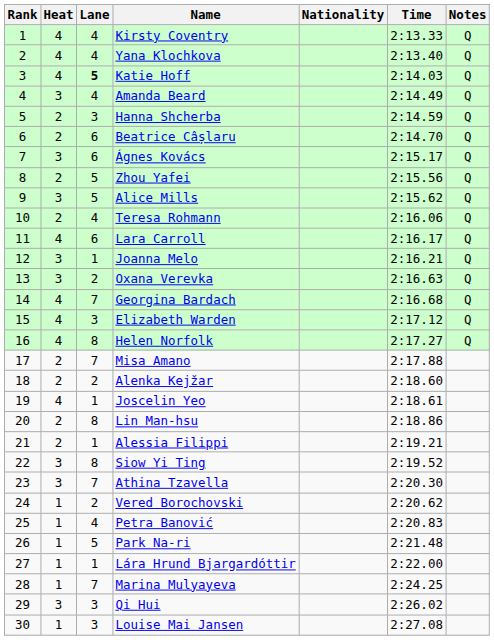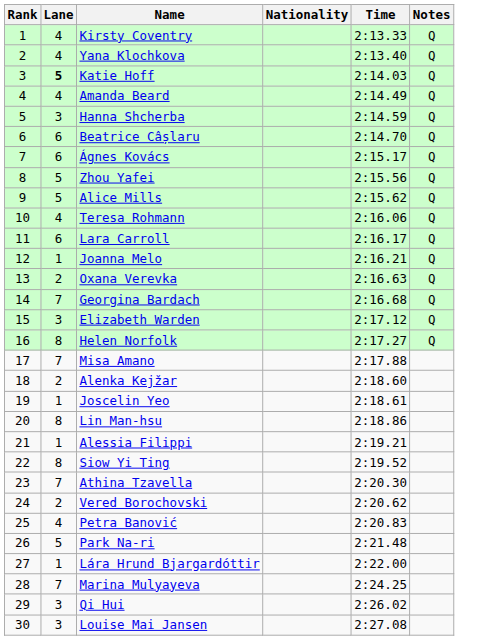 <table class="wikitable sortable" style="text-align:center">
 <tr>
 <th>Rank</th>
-<th>Heat</th>
 <th>Lane</th>
 <th>Name</th>
 <th>Nationality</th>
 <th>Time</th>
 <th>Notes</th>
 </tr>
 <tr bgcolor=#ccffcc>
 <td>1</td>
 <td>4</td>
-<td>4</td>
 <td align=left><a href='#'>Kirsty Coventry</a></td>
 <td align=left></td>
 <td>2:13.33</td>
 <td>Q</td>
 </tr>
 <tr bgcolor=#ccffcc>
 <td>2</td>
 <td>4</td>
-<td>4</td>
 <td align=left><a href='#'>Yana Klochkova</a></td>
 <td align=left></td>
 <td>2:13.40</td>
 <td>Q</td>
 </tr>
 <tr bgcolor=#ccffcc>
 <td>3</td>
-<td>4</td>
 <td><strong>5</strong></td>
 <td align=left><a href='#'>Katie Hoff</a></td>
 <td align=left></td>
 <td>2:14.03</td>
 <td>Q</td>
 </tr>
 <tr bgcolor=#ccffcc>
 <td>4</td>
-<td>3</td>
 <td>4</td>
 <td align=left><a href='#'>Amanda Beard</a></td>
 <td align=left></td>
 <td>2:14.49</td>
 <td>Q</td>
 </tr>
 <tr bgcolor=#ccffcc>
 <td>5</td>
-<td>2</td>
 <td>3</td>
 <td align=left><a href='#'>Hanna Shcherba</a></td>
 <td align=left></td>
 <td>2:14.59</td>
 <td>Q</td>
 </tr>
 <tr bgcolor=#ccffcc>
 <td>6</td>
-<td>2</td>
 <td>6</td>
 <td align=left><a href='#'>Beatrice Câșlaru</a></td>
 <td align=left></td>
 <td>2:14.70</td>
 <td>Q</td>
 </tr>
 <tr bgcolor=#ccffcc>
 <td>7</td>
-<td>3</td>
 <td>6</td>
 <td align=left><a href='#'>Ágnes Kovács</a></td>
 <td align=left></td>
 <td>2:15.17</td>
 <td>Q</td>
 </tr>
 <tr bgcolor=#ccffcc>
 <td>8</td>
-<td>2</td>
 <td>5</td>
 <td align=left><a href='#'>Zhou Yafei</a></td>
 <td align=left></td>
 <td>2:15.56</td>
 <td>Q</td>
 </tr>
 <tr bgcolor=#ccffcc>
 <td>9</td>
-<td>3</td>
 <td>5</td>
 <td align=left><a href='#'>Alice Mills</a></td>
 <td align=left></td>
 <td>2:15.62</td>
 <td>Q</td>
 </tr>
 <tr bgcolor=#ccffcc>
 <td>10</td>
-<td>2</td>
 <td>4</td>
 <td align=left><a href='#'>Teresa Rohmann</a></td>
 <td align=left></td>
 <td>2:16.06</td>
 <td>Q</td>
 </tr>
 <tr bgcolor=#ccffcc>
 <td>11</td>
-<td>4</td>
 <td>6</td>
 <td align=left><a href='#'>Lara Carroll</a></td>
 <td align=left></td>
 <td>2:16.17</td>
 <td>Q</td>
 </tr>
 <tr bgcolor=#ccffcc>
 <td>12</td>
-<td>3</td>
 <td>1</td>
 <td align=left><a href='#'>Joanna Melo</a></td>
 <td align=left></td>
 <td>2:16.21</td>
 <td>Q</td>
 </tr>
 <tr bgcolor=#ccffcc>
 <td>13</td>
-<td>3</td>
 <td>2</td>
 <td align=left><a href='#'>Oxana Verevka</a></td>
 <td align=left></td>
 <td>2:16.63</td>
 <td>Q</td>
 </tr>
 <tr bgcolor=#ccffcc>
 <td>14</td>
-<td>4</td>
 <td>7</td>
 <td align=left><a href='#'>Georgina Bardach</a></td>
 <td align=left></td>
 <td>2:16.68</td>
 <td>Q</td>
 </tr>
 <tr bgcolor=#ccffcc>
 <td>15</td>
-<td>4</td>
 <td>3</td>
 <td align=left><a href='#'>Elizabeth Warden</a></td>
 <td align=left></td>
 <td>2:17.12</td>
 <td>Q</td>
 </tr>
 <tr bgcolor=#ccffcc>
 <td>16</td>
-<td>4</td>
 <td>8</td>
 <td align=left><a href='#'>Helen Norfolk</a></td>
 <td align=left></td>
 <td>2:17.27</td>
 <td>Q</td>
 </tr>
 <tr>
 <td>17</td>
-<td>2</td>
 <td>7</td>
 <td align=left><a href='#'>Misa Amano</a></td>
 <td align=left></td>
 <td>2:17.88</td>
 <td></td>
 </tr>
 <tr>
 <td>18</td>
 <td>2</td>
-<td>2</td>
 <td align=left><a href='#'>Alenka Kejžar</a></td>
 <td align=left></td>
 <td>2:18.60</td>
 <td></td>
 </tr>
 <tr>
 <td>19</td>
-<td>4</td>
 <td>1</td>
 <td align=left><a href='#'>Joscelin Yeo</a></td>
 <td align=left></td>
 <td>2:18.61</td>
 <td></td>
 </tr>
 <tr>
 <td>20</td>
-<td>2</td>
 <td>8</td>
 <td align=left><a href='#'>Lin Man-hsu</a></td>
 <td align=left></td>
 <td>2:18.86</td>
 <td></td>
 </tr>
 <tr>
 <td>21</td>
-<td>2</td>
 <td>1</td>
 <td align=left><a href='#'>Alessia Filippi</a></td>
 <td align=left></td>
 <td>2:19.21</td>
 <td></td>
 </tr>
 <tr>
 <td>22</td>
-<td>3</td>
 <td>8</td>
 <td align=left><a href='#'>Siow Yi Ting</a></td>
 <td align=left></td>
 <td>2:19.52</td>
 <td></td>
 </tr>
 <tr>
 <td>23</td>
-<td>3</td>
 <td>7</td>
 <td align=left><a href='#'>Athina Tzavella</a></td>
 <td align=left></td>
 <td>2:20.30</td>
 <td></td>
 </tr>
 <tr>
 <td>24</td>
-<td>1</td>
 <td>2</td>
 <td align=left><a href='#'>Vered Borochovski</a></td>
 <td align=left></td>
 <td>2:20.62</td>
 <td></td>
 </tr>
 <tr>
 <td>25</td>
-<td>1</td>
 <td>4</td>
 <td align=left><a href='#'>Petra Banović</a></td>
 <td align=left></td>
 <td>2:20.83</td>
 <td></td>
 </tr>
 <tr>
 <td>26</td>
-<td>1</td>
 <td>5</td>
 <td align=left><a href='#'>Park Na-ri</a></td>
 <td align=left></td>
 <td>2:21.48</td>
 <td></td>
 </tr>
 <tr>
 <td>27</td>
 <td>1</td>
-<td>1</td>
 <td align=left><a href='#'>Lára Hrund Bjargardóttir</a></td>
 <td align=left></td>
 <td>2:22.00</td>
 <td></td>
 </tr>
 <tr>
 <td>28</td>
-<td>1</td>
 <td>7</td>
 <td align=left><a href='#'>Marina Mulyayeva</a></td>
 <td align=left></td>
 <td>2:24.25</td>
 <td></td>
 </tr>
 <tr>
 <td>29</td>
 <td>3</td>
-<td>3</td>
 <td align=left><a href='#'>Qi Hui</a></td>
 <td align=left></td>
 <td>2:26.02</td>
 <td></td>
 </tr>
 <tr>
 <td>30</td>
-<td>1</td>
 <td>3</td>
 <td align=left><a href='#'>Louise Mai Jansen</a></td>
 <td align=left></td>
 <td>2:27.08</td>
 <td></td>
 </tr>
 </table>
